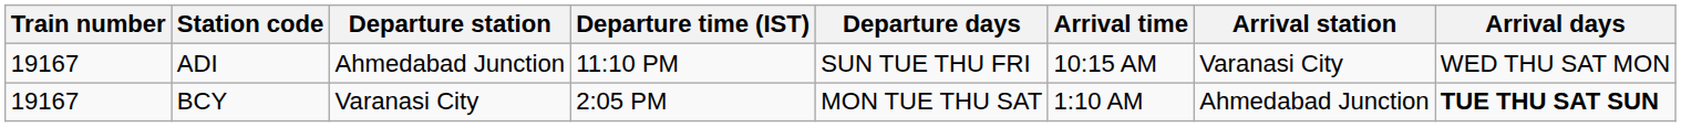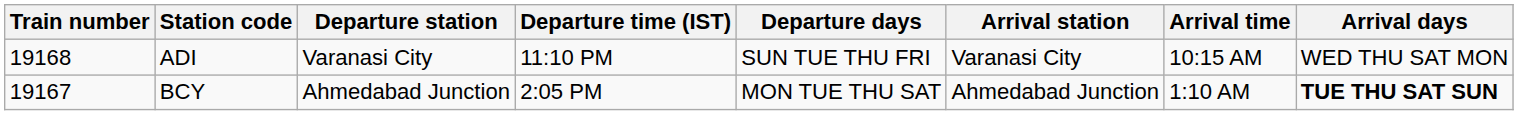 <table class="wikitable">
 <tr>
 <th>Train number</th>
 <th>Station code</th>
 <th>Departure station</th>
 <th>Departure time (IST)</th>
 <th>Departure days</th>
+<th>Arrival station</th>
 <th>Arrival time</th>
-<th>Arrival station</th>
 <th>Arrival days</th>
 </tr>
 <tr>
-<td>19167</td>
+<td>19168</td>
 <td>ADI</td>
-<td>Ahmedabad Junction</td>
+<td>Varanasi City</td>
 <td>11:10 PM</td>
 <td>SUN TUE THU FRI</td>
+<td>Varanasi City</td>
 <td>10:15 AM</td>
-<td>Varanasi City</td>
 <td>WED THU SAT MON</td>
 </tr>
 <tr>
 <td>19167</td>
 <td>BCY</td>
-<td>Varanasi City</td>
+<td>Ahmedabad Junction</td>
 <td>2:05 PM</td>
 <td>MON TUE THU SAT</td>
+<td>Ahmedabad Junction</td>
 <td>1:10 AM</td>
-<td>Ahmedabad Junction</td>
 <td><strong>TUE THU SAT SUN</strong></td>
 </tr>
 </table>
